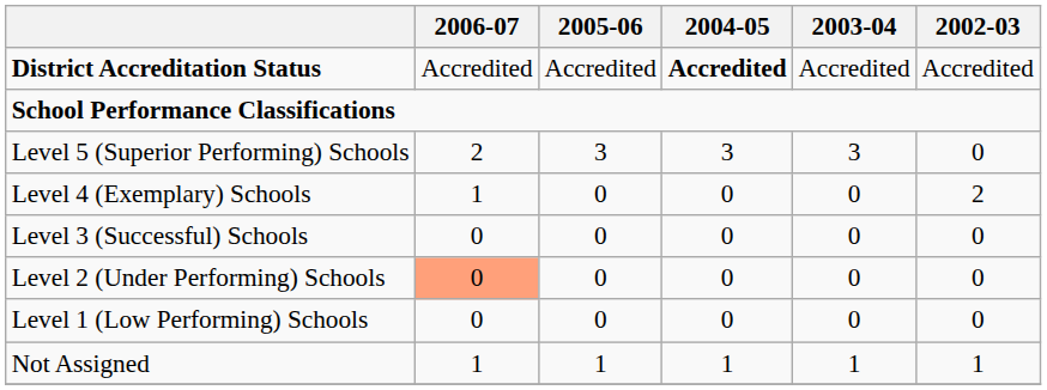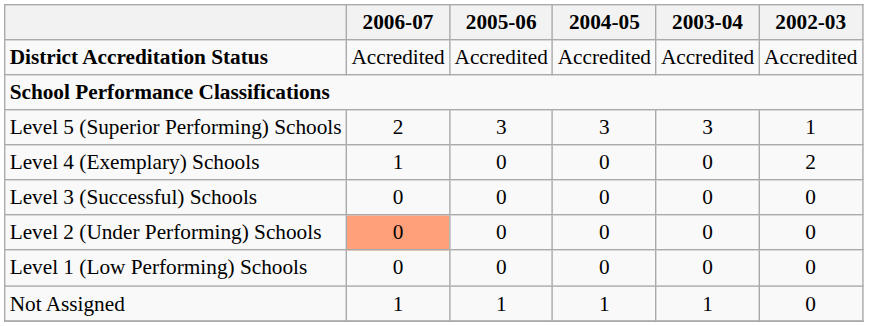 <table class="wikitable" style="font-size: 95%;">
 <tr>
 <th></th>
 <th>2006-07</th>
 <th>2005-06</th>
 <th>2004-05</th>
 <th>2003-04</th>
 <th>2002-03</th>
 </tr>
 <tr>
 <td align="left"><strong>District Accreditation Status</strong></td>
 <td align="center">Accredited</td>
 <td align="center">Accredited</td>
-<td align="center"><strong>Accredited</strong></td>
+<td align="center">Accredited</td>
 <td align="center">Accredited</td>
 <td align="center">Accredited</td>
 </tr>
 <tr>
 <td align="left" colspan="6"><strong>School Performance Classifications</strong></td>
 </tr>
 <tr>
 <td align="left">Level 5 (Superior Performing) Schools</td>
 <td align="center">2</td>
 <td align="center">3</td>
 <td align="center">3</td>
 <td align="center">3</td>
-<td align="center">0</td>
+<td align="center">1</td>
 </tr>
 <tr>
 <td align="left">Level 4 (Exemplary) Schools</td>
 <td align="center">1</td>
 <td align="center">0</td>
 <td align="center">0</td>
 <td align="center">0</td>
 <td align="center">2</td>
 </tr>
 <tr>
 <td align="left">Level 3 (Successful) Schools</td>
 <td align="center">0</td>
 <td align="center">0</td>
 <td align="center">0</td>
 <td align="center">0</td>
 <td align="center">0</td>
 </tr>
 <tr>
 <td align="left">Level 2 (Under Performing) Schools</td>
 <td align="center" style="background: lightsalmon;">0</td>
 <td align="center">0</td>
 <td align="center">0</td>
 <td align="center">0</td>
 <td align="center">0</td>
 </tr>
 <tr>
 <td align="left">Level 1 (Low Performing) Schools</td>
 <td align="center">0</td>
 <td align="center">0</td>
 <td align="center">0</td>
 <td align="center">0</td>
 <td align="center">0</td>
 </tr>
 <tr>
 <td align="left">Not Assigned</td>
 <td align="center">1</td>
 <td align="center">1</td>
 <td align="center">1</td>
 <td align="center">1</td>
-<td align="center">1</td>
+<td align="center">0</td>
 </tr>
 <tr>
 </tr>
 </table>
